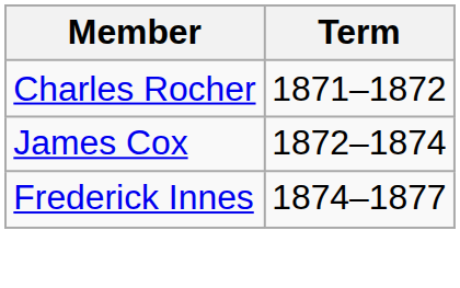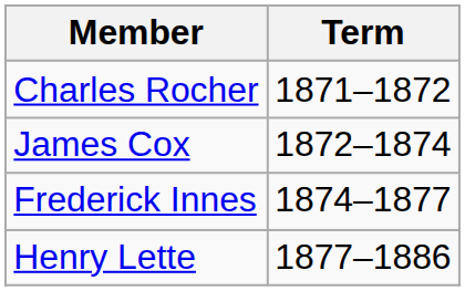 <table class="wikitable">
 <tr>
 <th>Member</th>
 <th>Term</th>
 </tr>
 <tr>
 <td><a href='#'>Charles Rocher</a></td>
 <td>1871–1872</td>
 </tr>
 <tr>
 <td><a href='#'>James Cox</a></td>
 <td>1872–1874</td>
 </tr>
 <tr>
 <td><a href='#'>Frederick Innes</a></td>
 <td>1874–1877</td>
 </tr>
+<tr>
+<td><a href='#'>Henry Lette</a></td>
+<td>1877–1886</td>
+</tr>
 </table>
